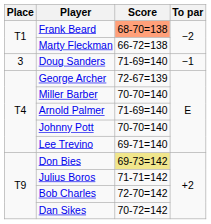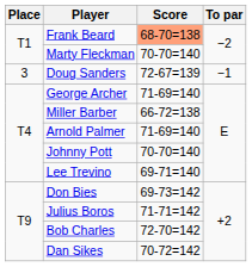 <table class=wikitable>
 <tr>
 <th>Place</th>
 <th>Player</th>
 <th>Score</th>
 <th>To par</th>
 </tr>
 <tr>
 <td rowspan=2 align=center>T1</td>
 <td> <a href='#'>Frank Beard</a></td>
 <td style="background: lightsalmon;">68-70=138</td>
 <td rowspan=2 align=center>−2</td>
 </tr>
 <tr>
 <td> <a href='#'>Marty Fleckman</a></td>
-<td>66-72=138</td>
+<td>70-70=140</td>
 </tr>
 <tr>
 <td align=center>3</td>
 <td> <a href='#'>Doug Sanders</a></td>
-<td>71-69=140</td>
+<td>72-67=139</td>
 <td align=center>−1</td>
 </tr>
 <tr>
 <td rowspan=5 align=center>T4</td>
 <td> <a href='#'>George Archer</a></td>
-<td>72-67=139</td>
+<td>71-69=140</td>
 <td rowspan=5 align=center>E</td>
 </tr>
 <tr>
 <td> <a href='#'>Miller Barber</a></td>
-<td>70-70=140</td>
+<td>66-72=138</td>
 </tr>
 <tr>
 <td> <a href='#'>Arnold Palmer</a></td>
 <td>71-69=140</td>
 </tr>
 <tr>
 <td> <a href='#'>Johnny Pott</a></td>
 <td>70-70=140</td>
 </tr>
 <tr>
 <td> <a href='#'>Lee Trevino</a></td>
 <td>69-71=140</td>
 </tr>
 <tr>
 <td rowspan=4 align=center>T9</td>
 <td> <a href='#'>Don Bies</a></td>
-<td style="background: khaki;">69-73=142</td>
+<td>69-73=142</td>
 <td rowspan=4 align=center>+2</td>
 </tr>
 <tr>
 <td> <a href='#'>Julius Boros</a></td>
 <td>71-71=142</td>
 </tr>
 <tr>
 <td> <a href='#'>Bob Charles</a></td>
 <td>72-70=142</td>
 </tr>
 <tr>
 <td> <a href='#'>Dan Sikes</a></td>
 <td>70-72=142</td>
 </tr>
 </table>
